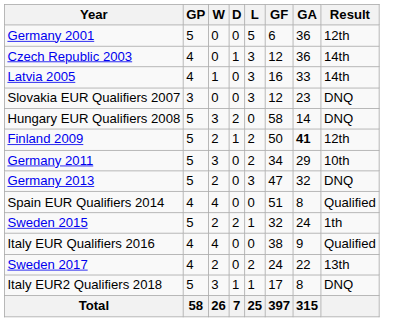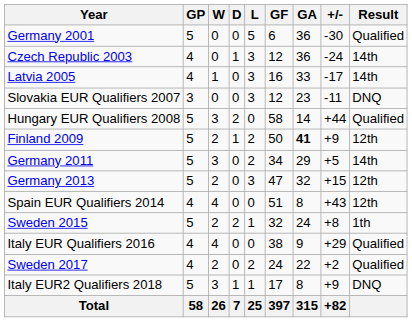 <table class="wikitable">
 <tr>
 <th>Year</th>
 <th>GP</th>
 <th>W</th>
 <th>D</th>
 <th>L</th>
 <th>GF</th>
 <th>GA</th>
+<th>+/-</th>
 <th>Result</th>
 </tr>
 <tr>
 <td><a href='#'>Germany 2001</a></td>
 <td>5</td>
 <td>0</td>
 <td>0</td>
 <td>5</td>
 <td>6</td>
 <td>36</td>
-<td>12th</td>
+<td>-30</td>
+<td>Qualified</td>
 </tr>
 <tr>
 <td><a href='#'>Czech Republic 2003</a></td>
 <td>4</td>
 <td>0</td>
 <td>1</td>
 <td>3</td>
 <td>12</td>
 <td>36</td>
+<td>-24</td>
 <td>14th</td>
 </tr>
 <tr>
 <td><a href='#'>Latvia 2005</a></td>
 <td>4</td>
 <td>1</td>
 <td>0</td>
 <td>3</td>
 <td>16</td>
 <td>33</td>
+<td>-17</td>
 <td>14th</td>
 </tr>
 <tr>
 <td>Slovakia EUR Qualifiers 2007</td>
 <td>3</td>
 <td>0</td>
 <td>0</td>
 <td>3</td>
 <td>12</td>
 <td>23</td>
+<td>-11</td>
 <td>DNQ</td>
 </tr>
 <tr>
 <td>Hungary EUR Qualifiers 2008</td>
 <td>5</td>
 <td>3</td>
 <td>2</td>
 <td>0</td>
 <td>58</td>
 <td>14</td>
-<td>DNQ</td>
+<td>+44</td>
+<td>Qualified</td>
 </tr>
 <tr>
 <td><a href='#'>Finland 2009</a></td>
 <td>5</td>
 <td>2</td>
 <td>1</td>
 <td>2</td>
 <td>50</td>
 <td><strong>41</strong></td>
+<td>+9</td>
 <td>12th</td>
 </tr>
 <tr>
 <td><a href='#'>Germany 2011</a></td>
 <td>5</td>
 <td>3</td>
 <td>0</td>
 <td>2</td>
 <td>34</td>
 <td>29</td>
-<td>10th</td>
+<td>+5</td>
+<td>14th</td>
 </tr>
 <tr>
 <td><a href='#'>Germany 2013</a></td>
 <td>5</td>
 <td>2</td>
 <td>0</td>
 <td>3</td>
 <td>47</td>
 <td>32</td>
-<td>DNQ</td>
+<td>+15</td>
+<td>12th</td>
 </tr>
 <tr>
 <td>Spain EUR Qualifiers 2014</td>
 <td>4</td>
 <td>4</td>
 <td>0</td>
 <td>0</td>
 <td>51</td>
 <td>8</td>
-<td>Qualified</td>
+<td>+43</td>
+<td>12th</td>
 </tr>
 <tr>
 <td><a href='#'>Sweden 2015</a></td>
 <td>5</td>
 <td>2</td>
 <td>2</td>
 <td>1</td>
 <td>32</td>
 <td>24</td>
+<td>+8</td>
 <td>1th</td>
 </tr>
 <tr>
 <td>Italy EUR Qualifiers 2016</td>
 <td>4</td>
 <td>4</td>
 <td>0</td>
 <td>0</td>
 <td>38</td>
 <td>9</td>
+<td>+29</td>
 <td>Qualified</td>
 </tr>
 <tr>
 <td><a href='#'>Sweden 2017</a></td>
 <td>4</td>
 <td>2</td>
 <td>0</td>
 <td>2</td>
 <td>24</td>
 <td>22</td>
-<td>13th</td>
+<td>+2</td>
+<td>Qualified</td>
 </tr>
 <tr>
 <td>Italy EUR2 Qualifiers 2018</td>
 <td>5</td>
 <td>3</td>
 <td>1</td>
 <td>1</td>
 <td>17</td>
 <td>8</td>
+<td>+9</td>
 <td>DNQ</td>
 </tr>
 <tr>
 <th>Total</th>
 <th>58</th>
 <th>26</th>
 <th>7</th>
 <th>25</th>
 <th>397</th>
 <th>315</th>
+<th>+82</th>
 <th></th>
 </tr>
 </table>
